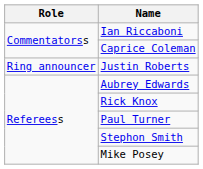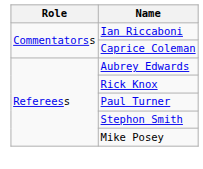 <table class=wikitable style="font-size:90%; margin: 0.5em 0 0.5em 1em; float: right; clear: right;">
 <tr>
 <th>Role</th>
 <th>Name</th>
 </tr>
 <tr>
 <td rowspan=2><a href='#'>Commentators</a>s</td>
 <td><a href='#'>Ian Riccaboni</a></td>
 </tr>
 <tr>
 <td><a href='#'>Caprice Coleman</a></td>
-</tr>
-<tr>
-<td rowspan=1><a href='#'>Ring announcer</a></td>
-<td><a href='#'>Justin Roberts</a></td>
 </tr>
 <tr>
 <td rowspan=5><a href='#'>Referees</a>s</td>
 <td><a href='#'>Aubrey Edwards</a></td>
 </tr>
 <tr>
 <td><a href='#'>Rick Knox</a></td>
 </tr>
 <tr>
 <td><a href='#'>Paul Turner</a></td>
 </tr>
 <tr>
 <td><a href='#'>Stephon Smith</a></td>
 </tr>
 <tr>
 <td>Mike Posey</td>
 </tr>
 </table>
